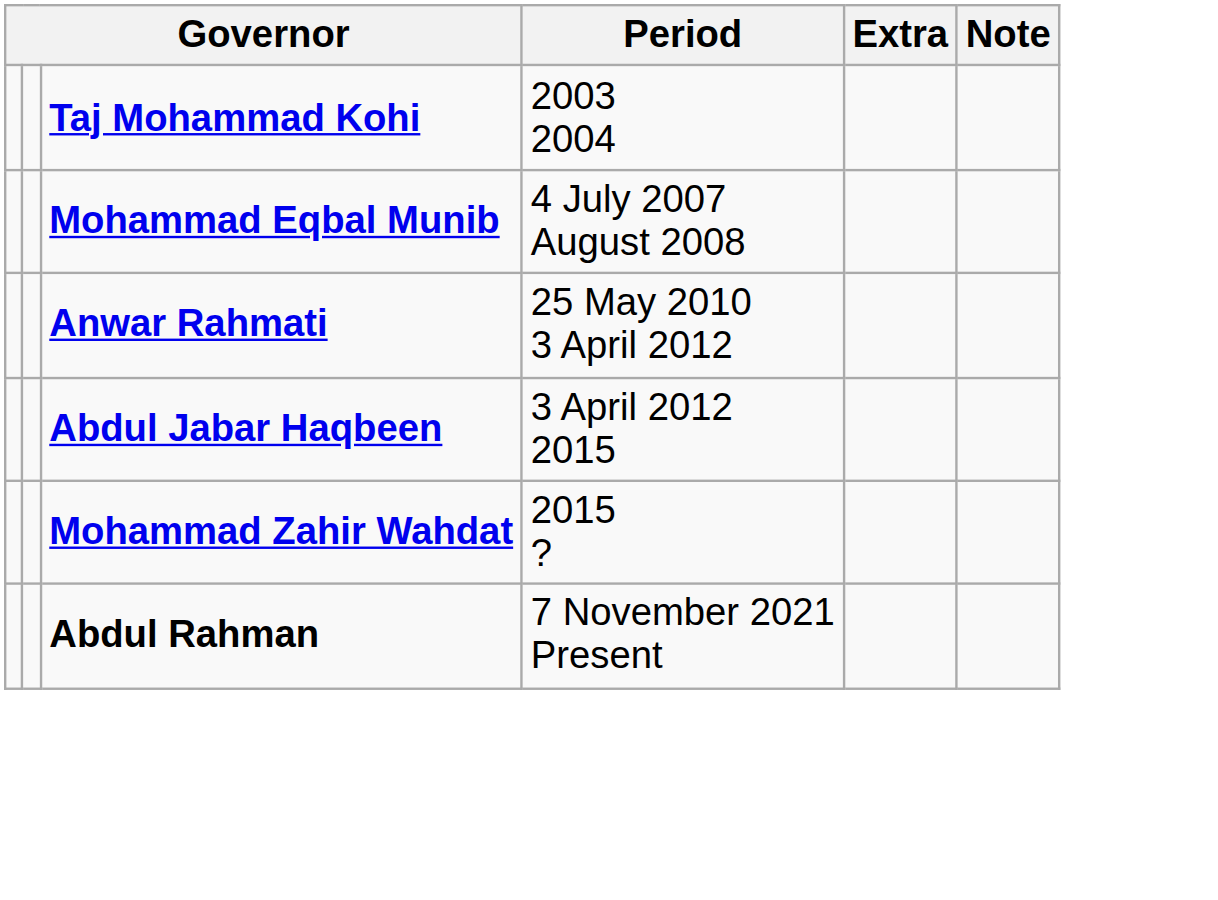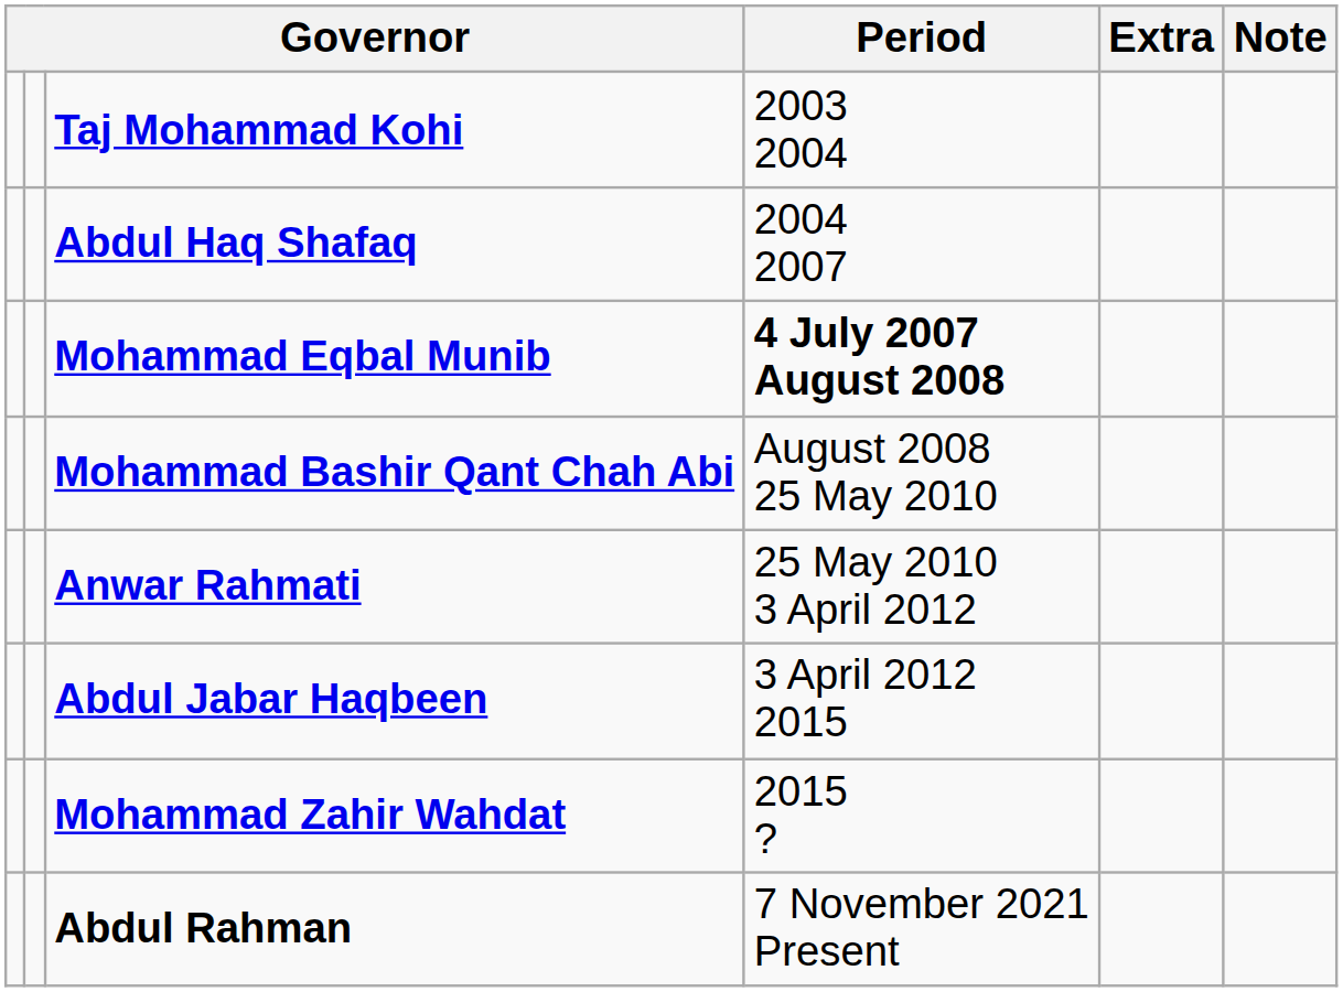 <table class="wikitable">
 <tr>
 <th colspan="3">Governor</th>
 <th>Period</th>
 <th>Extra</th>
 <th>Note</th>
 </tr>
 <tr>
 <td></td>
 <td></td>
 <td><strong><a href='#'>Taj Mohammad Kohi</a></strong></td>
 <td>2003 <br> 2004</td>
 <td></td>
 <td></td>
 </tr>
 <tr>
 <td></td>
 <td></td>
+<td><strong><a href='#'>Abdul Haq Shafaq</a></strong></td>
+<td>2004 <br> 2007</td>
+<td></td>
+<td></td>
+</tr>
+<tr>
+<td></td>
+<td></td>
 <td><strong><a href='#'>Mohammad Eqbal Munib</a></strong></td>
-<td>4 July 2007 <br> August 2008</td>
+<td><strong>4 July 2007 <br> August 2008</strong></td>
+<td></td>
+<td></td>
+</tr>
+<tr>
+<td></td>
+<td></td>
+<td><strong><a href='#'>Mohammad Bashir Qant Chah Abi</a></strong></td>
+<td>August 2008 <br> 25 May 2010</td>
 <td></td>
 <td></td>
 </tr>
 <tr>
 <td></td>
 <td></td>
 <td><strong><a href='#'>Anwar Rahmati</a></strong></td>
 <td>25 May 2010 <br> 3 April 2012</td>
 <td></td>
 <td></td>
 </tr>
 <tr>
 <td></td>
 <td></td>
 <td><strong><a href='#'>Abdul Jabar Haqbeen</a></strong></td>
 <td>3 April 2012 <br> 2015 </td>
 <td></td>
 <td></td>
 </tr>
 <tr>
 <td></td>
 <td></td>
 <td><strong><a href='#'>Mohammad Zahir Wahdat</a></strong></td>
 <td>2015 <br> ?</td>
 <td></td>
 <td></td>
 </tr>
 <tr>
 <td></td>
 <td></td>
 <td><strong>Abdul Rahman</strong></td>
 <td>7 November 2021<br> Present </td>
 <td></td>
 <td></td>
 </tr>
 </table>
